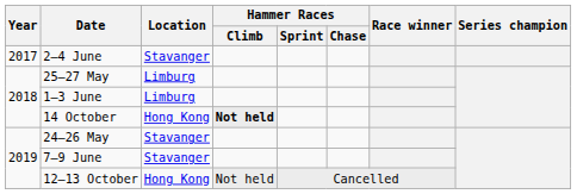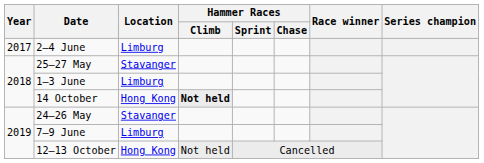 <table class="wikitable" style="font-size: 90%">
 <tr>
 <th rowspan=2>Year</th>
 <th rowspan=2>Date</th>
 <th rowspan=2>Location</th>
 <th colspan=3>Hammer Races</th>
 <th rowspan=2>Race winner</th>
 <th rowspan=2>Series champion</th>
 </tr>
 <tr>
 <th>Climb</th>
 <th>Sprint</th>
 <th>Chase</th>
 </tr>
 <tr>
 <td>2017</td>
 <td>2–4 June</td>
-<td> <a href='#'>Stavanger</a></td>
+<td> <a href='#'>Limburg</a></td>
 <td> </td>
 <td> </td>
 <td> </td>
 <th> </th>
 <th> </th>
 </tr>
 <tr>
 <td rowspan=3>2018</td>
 <td>25–27 May</td>
-<td> <a href='#'>Limburg</a></td>
+<td> <a href='#'>Stavanger</a></td>
 <td> </td>
 <td> </td>
 <td> </td>
 <th> </th>
 <th rowspan=3> </th>
 </tr>
 <tr>
 <td>1–3 June</td>
 <td> <a href='#'>Limburg</a></td>
 <td> </td>
 <td> </td>
 <td> </td>
 <th> </th>
 </tr>
 <tr>
 <td>14 October</td>
 <td> <a href='#'>Hong Kong</a></td>
 <td bgcolor=#ececec align=center><strong><span>Not held</span></strong></td>
 <td> </td>
 <td> </td>
 <th> </th>
 </tr>
 <tr>
 <td rowspan=3>2019</td>
 <td>24–26 May</td>
 <td> <a href='#'>Stavanger</a></td>
 <td> </td>
 <td> </td>
 <td> </td>
 <th> </th>
 <th rowspan=3> </th>
 </tr>
 <tr>
 <td>7–9 June</td>
-<td> <a href='#'>Stavanger</a></td>
+<td> <a href='#'>Limburg</a></td>
 <td> </td>
 <td> </td>
 <td> </td>
 <th> </th>
 </tr>
 <tr>
 <td>12–13 October</td>
 <td> <a href='#'>Hong Kong</a></td>
 <td bgcolor=#ececec align=center><span>Not held</span></td>
 <td bgcolor=#ececec colspan=3 align=center><span>Cancelled</span></td>
 </tr>
 </table>
